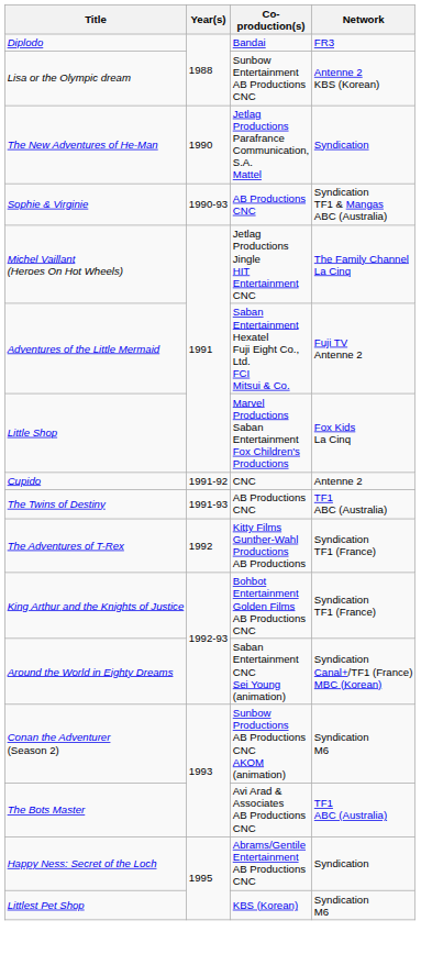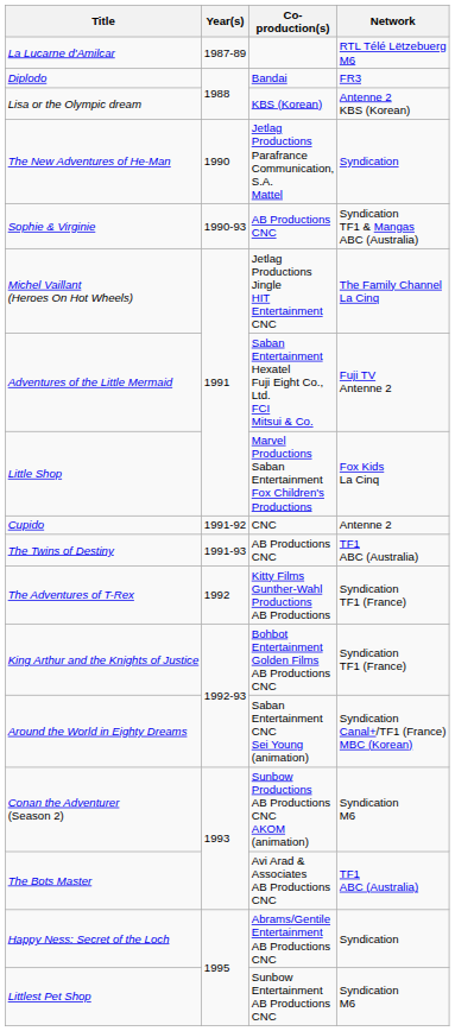 <table class="wikitable sortable" style="font-size:small">
 <tr>
 <th>Title</th>
 <th>Year(s)</th>
 <th style="width:7em;">Co-production(s)</th>
 <th>Network</th>
+</tr>
+<tr>
+<td><em><a href='#'>La Lucarne d'Amilcar</a></em></td>
+<td>1987-89</td>
+<td></td>
+<td><a href='#'>RTL Télé Lëtzebuerg</a><br><a href='#'>M6</a></td>
 </tr>
 <tr>
 <td><em><a href='#'>Diplodo</a></em></td>
 <td rowspan="2">1988</td>
 <td><a href='#'>Bandai</a></td>
 <td><a href='#'>FR3</a></td>
 </tr>
 <tr>
 <td><em>Lisa or the Olympic dream</em></td>
-<td>Sunbow Entertainment<br>AB Productions<br>CNC</td>
+<td><a href='#'>KBS (Korean)</a></td>
 <td><a href='#'>Antenne 2</a><br>KBS (Korean)</td>
 </tr>
 <tr>
 <td><em><a href='#'>The New Adventures of He-Man</a></em></td>
 <td>1990</td>
 <td><a href='#'>Jetlag Productions</a><br>Parafrance Communication, S.A.<br><a href='#'>Mattel</a></td>
 <td><a href='#'>Syndication</a></td>
 </tr>
 <tr>
 <td><em><a href='#'>Sophie & Virginie</a></em></td>
 <td>1990-93</td>
 <td><a href='#'>AB Productions</a><br><a href='#'>CNC</a></td>
 <td>Syndication<br>TF1 & <a href='#'>Mangas</a><br>ABC (Australia)</td>
 </tr>
 <tr>
 <td><em><a href='#'>Michel Vaillant</a><br>(Heroes On Hot Wheels)</em></td>
 <td rowspan="3">1991</td>
 <td>Jetlag Productions<br>Jingle<br><a href='#'>HIT Entertainment</a><br>CNC</td>
 <td><a href='#'>The Family Channel</a><br><a href='#'>La Cinq</a></td>
 </tr>
 <tr>
 <td><em><a href='#'>Adventures of the Little Mermaid</a></em></td>
 <td><a href='#'>Saban Entertainment</a><br>Hexatel<br>Fuji Eight Co., Ltd.<br><a href='#'>FCI</a><br><a href='#'>Mitsui & Co.</a></td>
 <td><a href='#'>Fuji TV</a><br>Antenne 2</td>
 </tr>
 <tr>
 <td><em><a href='#'>Little Shop</a></em></td>
 <td><a href='#'>Marvel Productions</a><br>Saban Entertainment<br><a href='#'>Fox Children's Productions</a></td>
 <td><a href='#'>Fox Kids</a><br>La Cinq</td>
 </tr>
 <tr>
 <td><em><a href='#'>Cupido</a></em></td>
 <td>1991-92</td>
 <td>CNC</td>
 <td>Antenne 2</td>
 </tr>
 <tr>
 <td><em><a href='#'>The Twins of Destiny</a></em></td>
 <td>1991-93</td>
 <td>AB Productions<br>CNC</td>
 <td><a href='#'>TF1</a><br>ABC (Australia)</td>
 </tr>
 <tr>
 <td><em><a href='#'>The Adventures of T-Rex</a></em></td>
 <td>1992</td>
 <td><a href='#'>Kitty Films</a><br><a href='#'>Gunther-Wahl Productions</a><br>AB Productions</td>
 <td>Syndication<br>TF1 (France)</td>
 </tr>
 <tr>
 <td><em><a href='#'>King Arthur and the Knights of Justice</a></em></td>
 <td rowspan="2">1992-93</td>
 <td><a href='#'>Bohbot Entertainment</a><br><a href='#'>Golden Films</a><br>AB Productions<br>CNC</td>
 <td>Syndication<br>TF1 (France)</td>
 </tr>
 <tr>
 <td><em><a href='#'>Around the World in Eighty Dreams</a></em></td>
 <td>Saban Entertainment<br>CNC<br><a href='#'>Sei Young</a> (animation)</td>
 <td>Syndication<br><a href='#'>Canal+</a>/TF1 (France)<br><a href='#'>MBC (Korean)</a></td>
 </tr>
 <tr>
 <td><em><a href='#'>Conan the Adventurer</a></em><br>(Season 2)</td>
 <td rowspan="2">1993</td>
 <td><a href='#'>Sunbow Productions</a><br>AB Productions<br>CNC<br><a href='#'>AKOM</a> (animation)</td>
 <td>Syndication<br>M6</td>
 </tr>
 <tr>
 <td><em><a href='#'>The Bots Master</a></em></td>
 <td>Avi Arad & Associates<br>AB Productions<br>CNC</td>
 <td><a href='#'>TF1</a><br><a href='#'>ABC (Australia)</a></td>
 </tr>
 <tr>
 <td><em><a href='#'>Happy Ness: Secret of the Loch</a></em></td>
 <td rowspan="2">1995</td>
 <td><a href='#'>Abrams/Gentile Entertainment</a><br>AB Productions<br>CNC</td>
 <td>Syndication</td>
 </tr>
 <tr>
 <td><em><a href='#'>Littlest Pet Shop</a></em></td>
-<td><a href='#'>KBS (Korean)</a></td>
+<td>Sunbow Entertainment<br>AB Productions<br>CNC</td>
 <td>Syndication<br>M6</td>
 </tr>
 </table>
